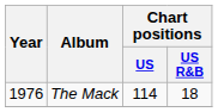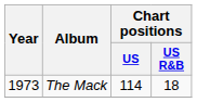 <table class="wikitable" style="text-align:center;">
 <tr>
 <th rowspan="2">Year</th>
 <th rowspan="2">Album</th>
 <th colspan="2">Chart positions</th>
 </tr>
 <tr style="font-size:smaller;">
 <th width="40"><a href='#'>US</a></th>
 <th width="40"><a href='#'>US<br>R&B</a></th>
 </tr>
 <tr>
-<td rowspan="1">1976</td>
+<td rowspan="1">1973</td>
 <td align="left"><em>The Mack</em></td>
 <td>114</td>
 <td>18</td>
 </tr>
 <tr>
 </tr>
 </table>
